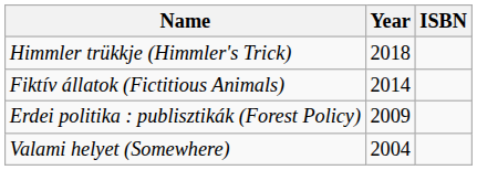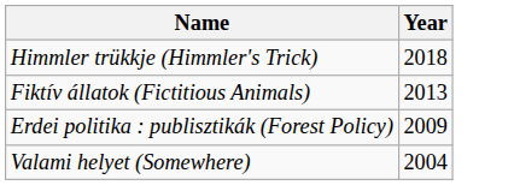 <table class="wikitable">
 <tr>
 <th>Name</th>
 <th>Year</th>
-<th>ISBN</th>
 </tr>
 <tr>
 <td><em>Himmler trükkje (Himmler's Trick)</em></td>
 <td>2018</td>
-<td></td>
 </tr>
 <tr>
 <td><em>Fiktív állatok (Fictitious Animals)</em></td>
-<td>2014</td>
-<td></td>
+<td>2013</td>
 </tr>
 <tr>
 <td><em>Erdei politika : publisztikák (Forest Policy)</em></td>
 <td>2009</td>
-<td></td>
 </tr>
 <tr>
 <td><em>Valami helyet (Somewhere)</em></td>
 <td>2004</td>
-<td></td>
 </tr>
 </table>
